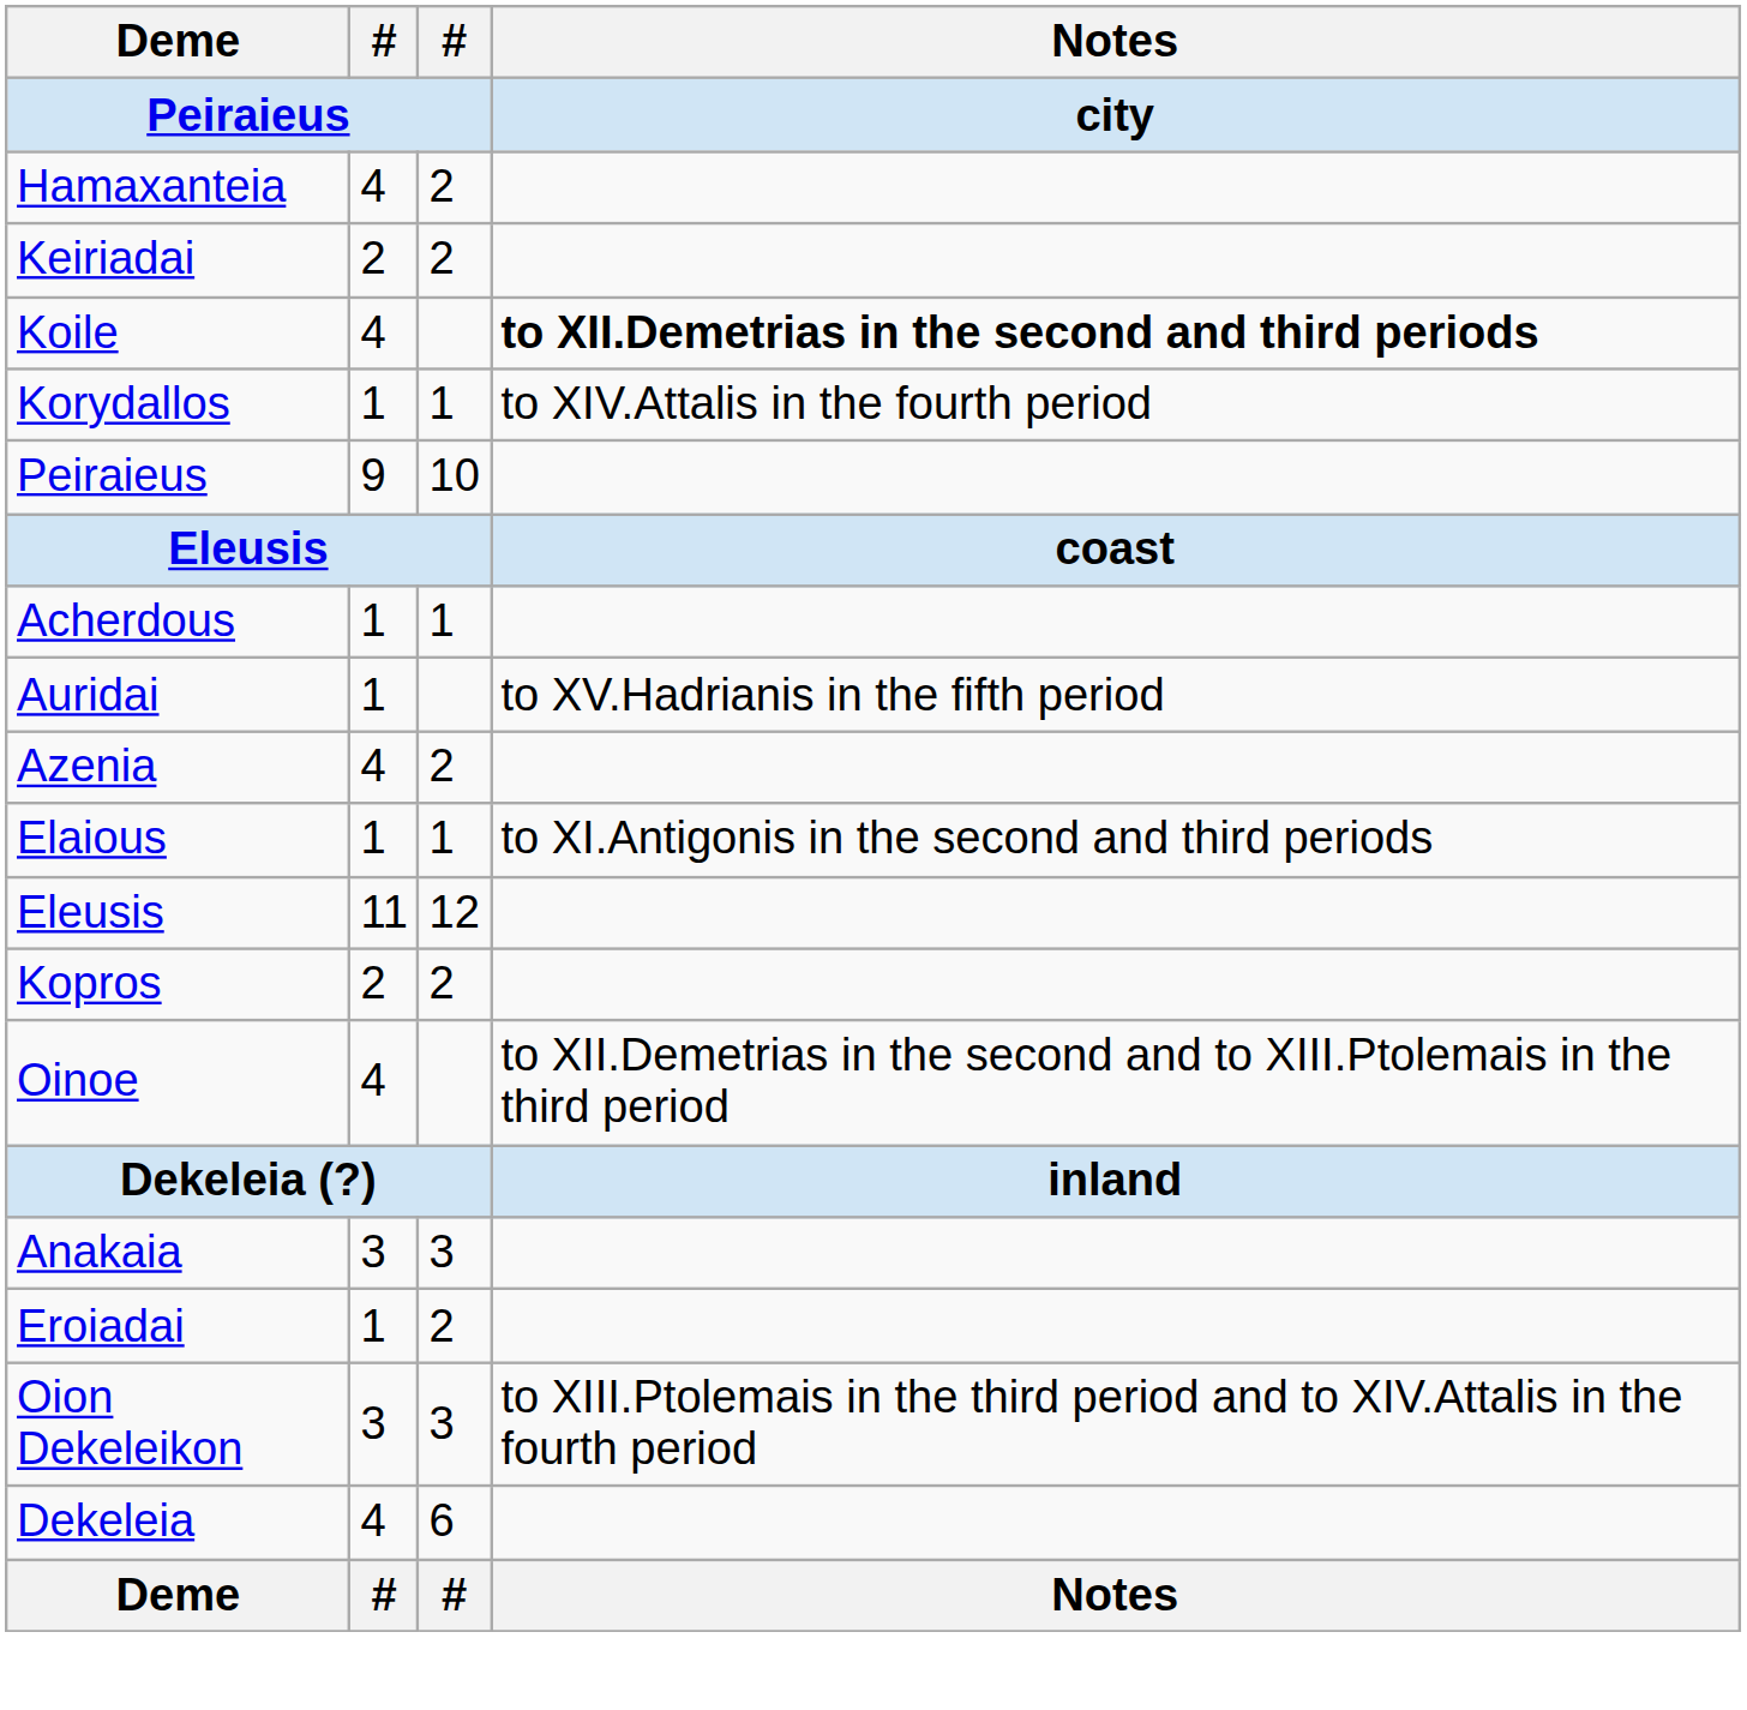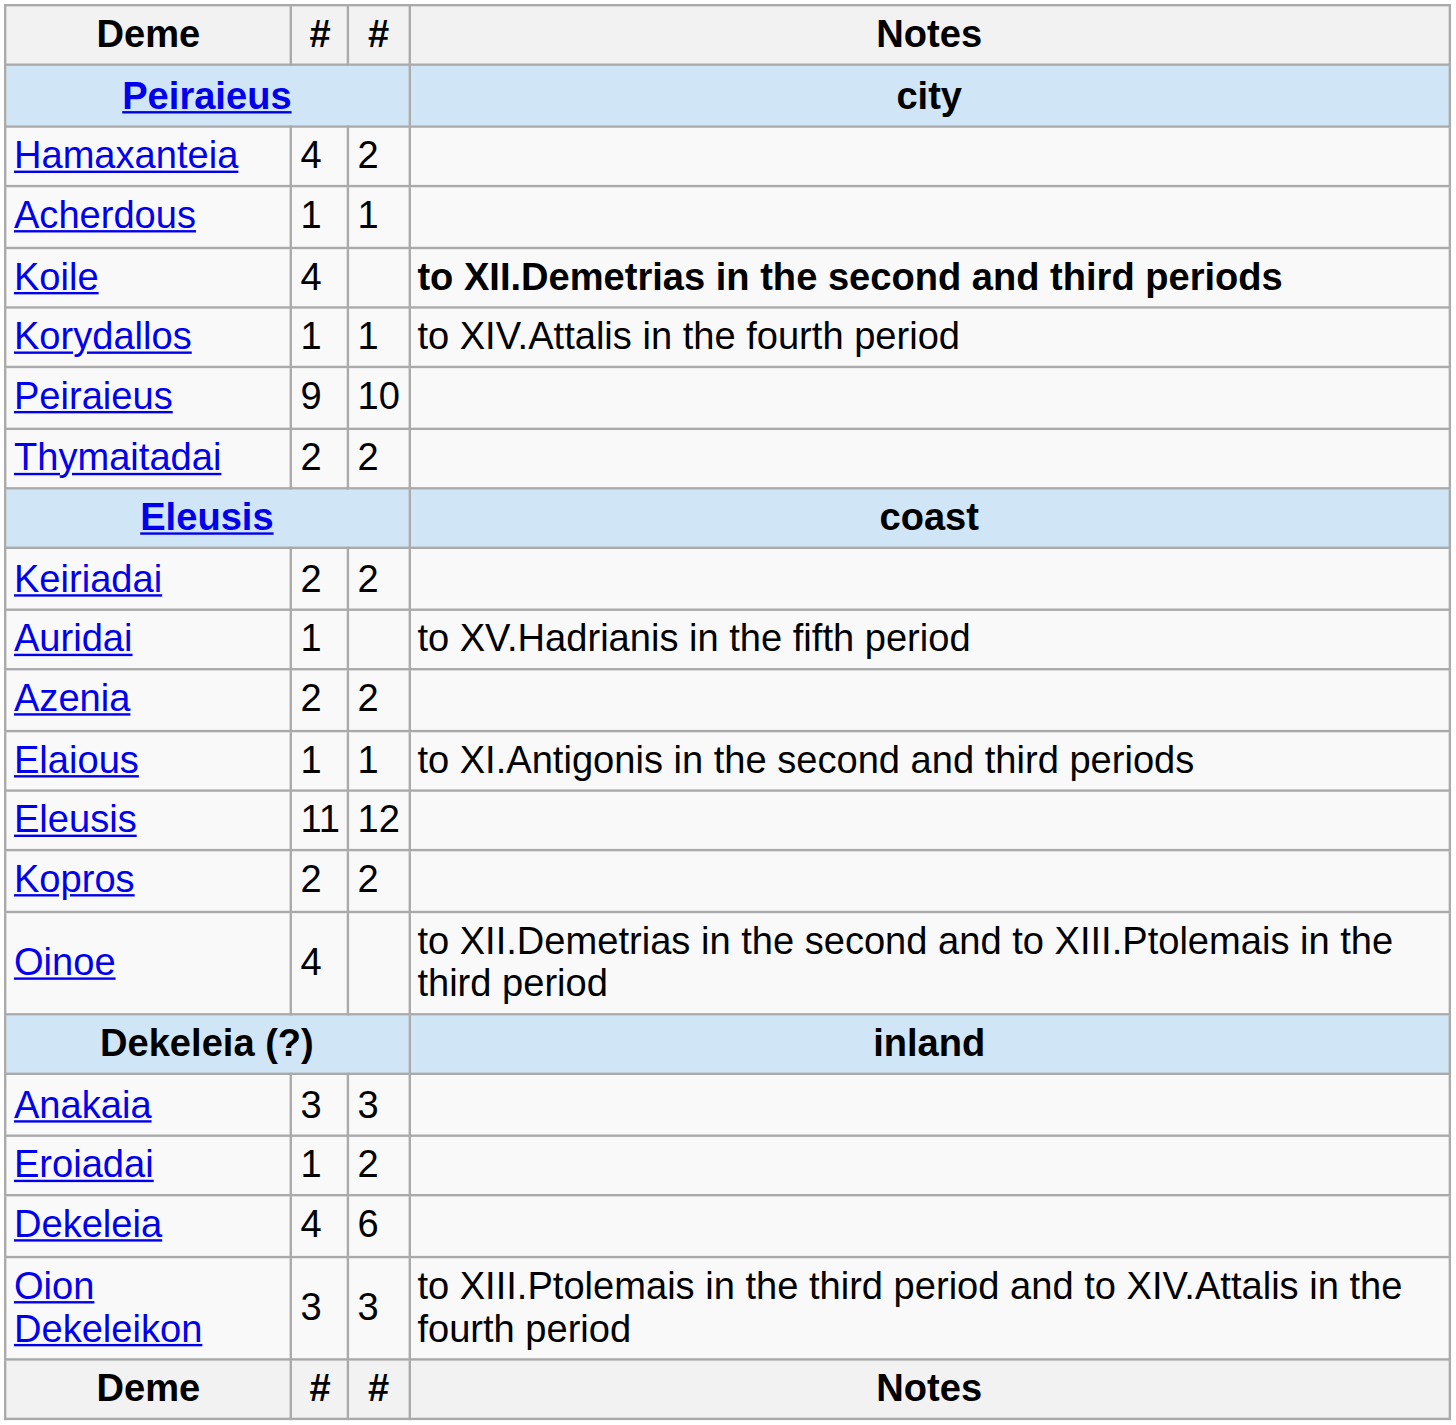 <table class="wikitable">
 <tr ---->
 <th>Deme</th>
 <th>#</th>
 <th>#</th>
 <th>Notes</th>
 </tr>
 <tr ---->
 <th colspan="3" style="background: #d0e5f5"><a href='#'>Peiraieus</a></th>
 <th style="background: #d0e5f5">city</th>
 </tr>
 <tr ----style="background: #f1f5fc">
 <td><a href='#'>Hamaxanteia</a></td>
 <td>4</td>
 <td>2</td>
 <td></td>
 </tr>
 <tr ----style="background: #f1f5fc">
-<td><a href='#'>Keiriadai</a></td>
-<td>2</td>
-<td>2</td>
+<td><a href='#'>Acherdous</a></td>
+<td>1</td>
+<td>1</td>
 <td></td>
 </tr>
 <tr ----style="background: #f1f5fc">
 <td><a href='#'>Koile</a></td>
 <td>4</td>
 <td></td>
 <td><strong>to  XII.Demetrias in the second and third periods</strong></td>
 </tr>
 <tr ----style="background: #f1f5fc">
 <td><a href='#'>Korydallos</a></td>
 <td>1</td>
 <td>1</td>
 <td>to XIV.Attalis in the fourth period</td>
 </tr>
 <tr ----style="background: #f1f5fc">
 <td><a href='#'>Peiraieus</a></td>
 <td>9</td>
 <td>10</td>
 <td></td>
 </tr>
+<tr ----style="background: #f1f5fc">
+<td><a href='#'>Thymaitadai</a></td>
+<td>2</td>
+<td>2</td>
+<td></td>
+</tr>
 <tr ---->
 <th colspan="3" style="background: #d0e5f5"><a href='#'>Eleusis</a></th>
 <th style="background: #d0e5f5">coast</th>
 </tr>
 <tr ----style="background: #f1f5fc">
-<td><a href='#'>Acherdous</a></td>
-<td>1</td>
-<td>1</td>
+<td><a href='#'>Keiriadai</a></td>
+<td>2</td>
+<td>2</td>
 <td></td>
 </tr>
 <tr ----style="background: #f1f5fc">
 <td><a href='#'>Auridai</a></td>
 <td>1</td>
 <td></td>
 <td>to XV.Hadrianis in the fifth period</td>
 </tr>
 <tr ----style="background: #f1f5fc">
 <td><a href='#'>Azenia</a></td>
-<td>4</td>
+<td>2</td>
 <td>2</td>
 <td></td>
 </tr>
 <tr ----style="background: #f1f5fc">
 <td><a href='#'>Elaious</a></td>
 <td>1</td>
 <td>1</td>
 <td>to XI.Antigonis in the second and third periods</td>
 </tr>
 <tr ----style="background: #f1f5fc">
 <td><a href='#'>Eleusis</a></td>
 <td>11</td>
 <td>12</td>
 <td></td>
 </tr>
 <tr ----style="background: #f1f5fc">
 <td><a href='#'>Kopros</a></td>
 <td>2</td>
 <td>2</td>
 <td></td>
 </tr>
 <tr ----style="background: #f1f5fc">
 <td><a href='#'>Oinoe</a></td>
 <td>4</td>
 <td></td>
 <td>to  XII.Demetrias in the second and to  XIII.Ptolemais in the third period</td>
 </tr>
 <tr ---->
 <th colspan="3" style="background: #d0e5f5">Dekeleia (?)</th>
 <th style="background: #d0e5f5">inland</th>
 </tr>
 <tr ----style="background: #f1f5fc">
 <td><a href='#'>Anakaia</a></td>
 <td>3</td>
 <td>3</td>
 <td></td>
 </tr>
 <tr ----style="background: #f1f5fc">
 <td><a href='#'>Eroiadai</a></td>
 <td>1</td>
 <td>2</td>
 <td></td>
 </tr>
 <tr ----style="background: #f1f5fc">
+<td><a href='#'>Dekeleia</a></td>
+<td>4</td>
+<td>6</td>
+<td></td>
+</tr>
+<tr ----style="background: #f1f5fc">
 <td><a href='#'>Oion Dekeleikon</a></td>
 <td>3</td>
 <td>3</td>
 <td>to  XIII.Ptolemais in the third period and to XIV.Attalis in the fourth period</td>
-</tr>
-<tr ----style="background: #f1f5fc">
-<td><a href='#'>Dekeleia</a></td>
-<td>4</td>
-<td>6</td>
-<td></td>
 </tr>
 <tr ----style="background: #f1f5fc">
 <th>Deme</th>
 <th>#</th>
 <th>#</th>
 <th>Notes</th>
 </tr>
 </table>
